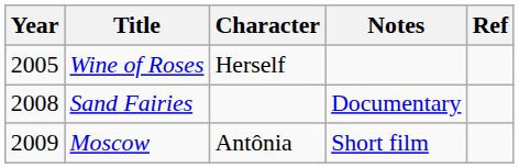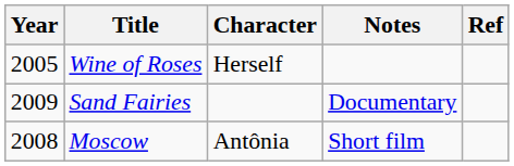 <table class="wikitable sortable mw-collapsible" style="font-size: 90%;">
 <tr>
 <th>Year</th>
 <th>Title</th>
 <th>Character</th>
 <th>Notes</th>
 <th>Ref</th>
 </tr>
 <tr>
 <td style="text-align:center;">2005</td>
 <td><em><a href='#'>Wine of Roses</a></em></td>
 <td>Herself</td>
 <td></td>
 <td></td>
 </tr>
 <tr>
-<td style="text-align:center;">2008</td>
+<td style="text-align:center;">2009</td>
 <td><em><a href='#'>Sand Fairies</a></em></td>
 <td></td>
 <td><a href='#'>Documentary</a></td>
 <td></td>
 </tr>
 <tr>
-<td style="text-align:center;">2009</td>
+<td style="text-align:center;">2008</td>
 <td><em><a href='#'>Moscow</a></em></td>
 <td>Antônia</td>
 <td><a href='#'>Short film</a></td>
 <td></td>
 </tr>
 </table>
